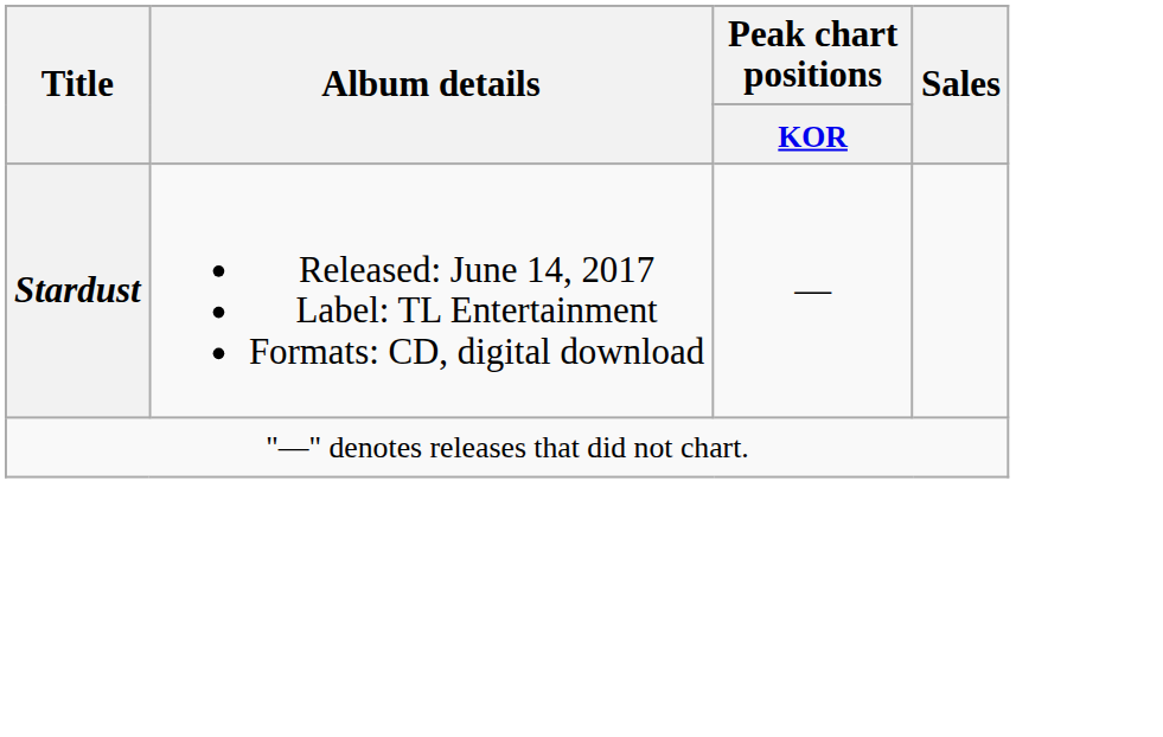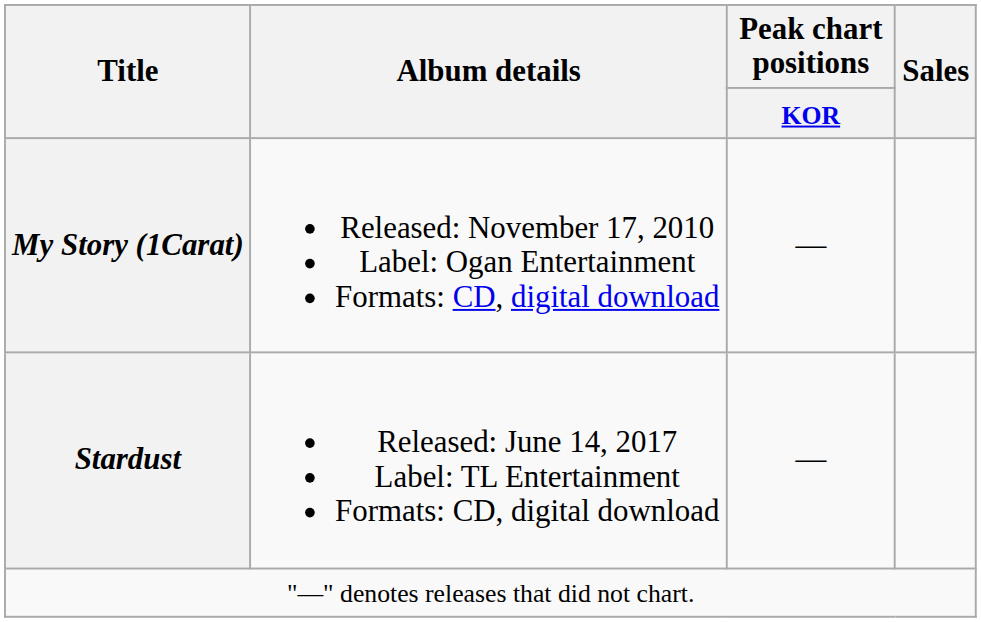 <table class="wikitable plainrowheaders" style="text-align:center;">
 <tr>
 <th scope="col" rowspan="2">Title</th>
 <th scope="col" rowspan="2">Album details</th>
 <th scope="col" colspan="1" style="width:5em;">Peak chart positions</th>
 <th scope="col" rowspan="2">Sales</th>
 </tr>
 <tr>
 <th><small><a href='#'>KOR</a></small><br></th>
 </tr>
 <tr>
+<th scope="row"><em>My Story (1Carat)</em></th>
+<td><br><ul><li>Released: November 17, 2010</li><li>Label: Ogan Entertainment</li><li>Formats: <a href='#'>CD</a>, <a href='#'>digital download</a></li></ul></td>
+<td>—</td>
+<td></td>
+</tr>
+<tr>
 <th scope="row"><em>Stardust</em></th>
 <td><br><ul><li>Released: June 14, 2017</li><li>Label: TL Entertainment</li><li>Formats: CD, digital download</li></ul></td>
 <td>—</td>
 <td></td>
 </tr>
 <tr>
 <td colspan="4" align="center"><small>"—" denotes releases that did not chart.</small></td>
 </tr>
 </table>
